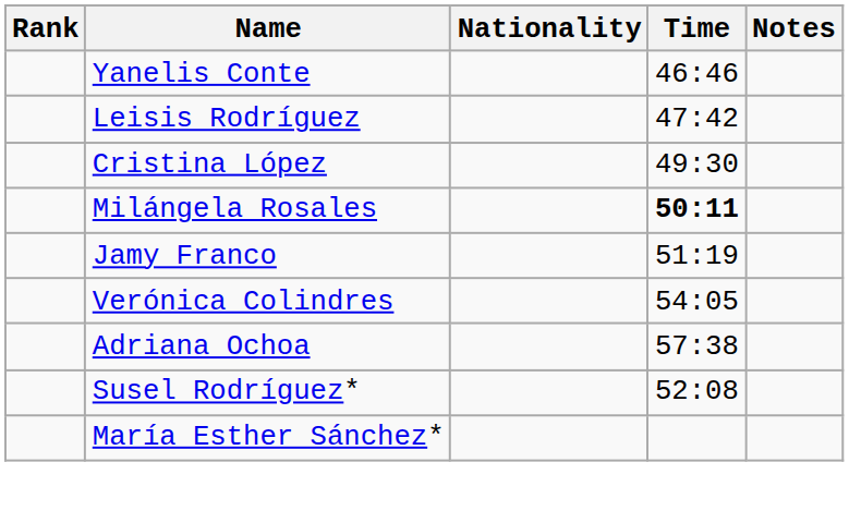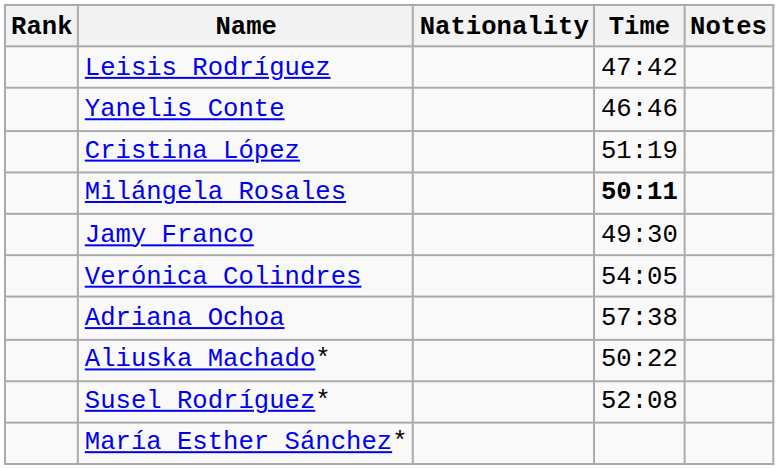 <table class="wikitable sortable" style="text-align:center">
 <tr>
 <th>Rank</th>
 <th>Name</th>
 <th>Nationality</th>
 <th>Time</th>
 <th>Notes</th>
 </tr>
 <tr>
 <td></td>
+<td align=left><a href='#'>Leisis Rodríguez</a></td>
+<td align=left></td>
+<td>47:42</td>
+<td></td>
+</tr>
+<tr>
+<td></td>
 <td align=left><a href='#'>Yanelis Conte</a></td>
 <td align=left></td>
 <td>46:46</td>
 <td></td>
 </tr>
 <tr>
 <td></td>
-<td align=left><a href='#'>Leisis Rodríguez</a></td>
-<td align=left></td>
-<td>47:42</td>
-<td></td>
-</tr>
-<tr>
-<td></td>
 <td align=left><a href='#'>Cristina López</a></td>
 <td align=left></td>
-<td>49:30</td>
+<td>51:19</td>
 <td></td>
 </tr>
 <tr>
 <td></td>
 <td align=left><a href='#'>Milángela Rosales</a></td>
 <td align=left></td>
 <td><strong>50:11</strong></td>
 <td></td>
 </tr>
 <tr>
 <td></td>
 <td align=left><a href='#'>Jamy Franco</a></td>
 <td align=left></td>
-<td>51:19</td>
+<td>49:30</td>
 <td></td>
 </tr>
 <tr>
 <td></td>
 <td align=left><a href='#'>Verónica Colindres</a></td>
 <td align=left></td>
 <td>54:05</td>
 <td></td>
 </tr>
 <tr>
 <td></td>
 <td align=left><a href='#'>Adriana Ochoa</a></td>
 <td align=left></td>
 <td>57:38</td>
 <td></td>
 </tr>
 <tr>
 <td></td>
+<td align=left><a href='#'>Aliuska Machado</a>*</td>
+<td align=left></td>
+<td>50:22</td>
+<td></td>
+</tr>
+<tr>
+<td></td>
 <td align=left><a href='#'>Susel Rodríguez</a>*</td>
 <td align=left></td>
 <td>52:08</td>
 <td></td>
 </tr>
 <tr>
 <td></td>
 <td align=left><a href='#'>María Esther Sánchez</a>*</td>
 <td align=left></td>
 <td></td>
 <td></td>
 </tr>
 </table>
